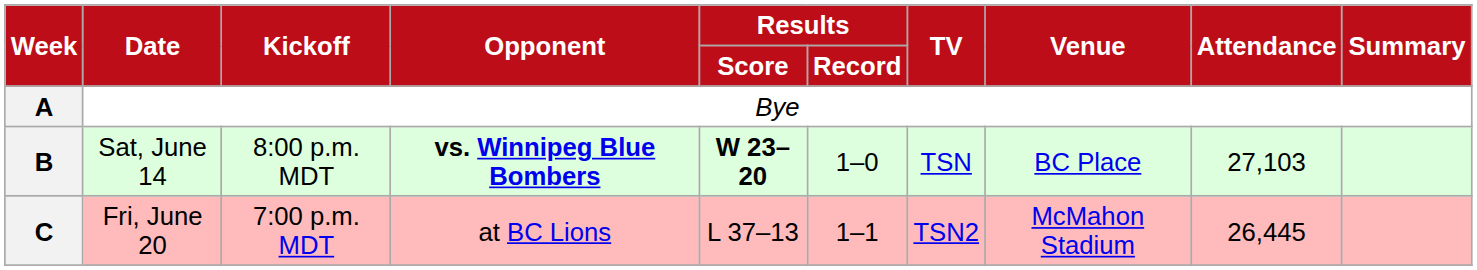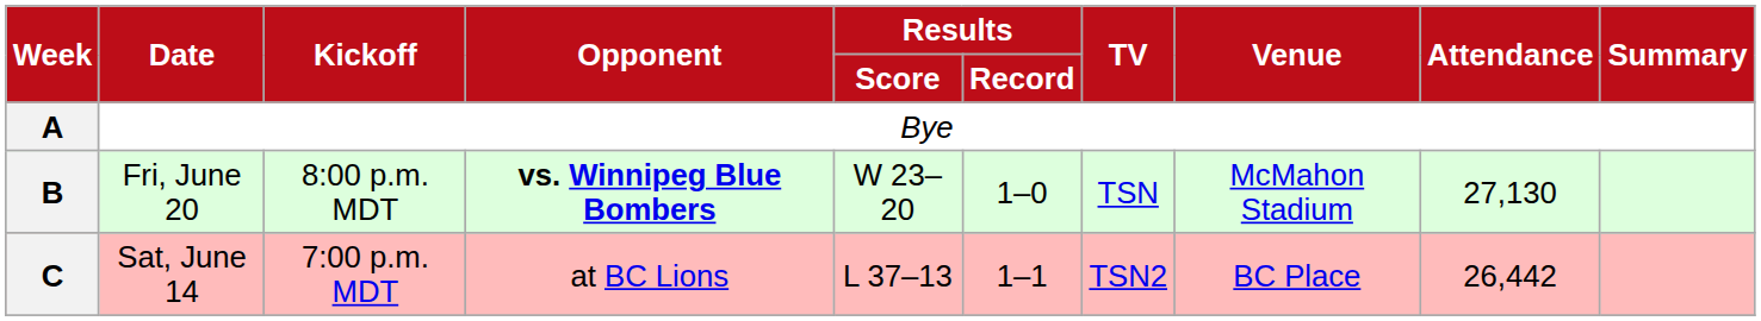 <table class="wikitable" style="font-size: 95%;">
 <tr>
 <th style="background:#BD0D18;color:#FFFFFF;" rowspan=2>Week</th>
 <th style="background:#BD0D18;color:#FFFFFF;" rowspan=2>Date</th>
 <th style="background:#BD0D18;color:#FFFFFF;" rowspan=2>Kickoff</th>
 <th style="background:#BD0D18;color:#FFFFFF;" rowspan=2>Opponent</th>
 <th style="background:#BD0D18;color:#FFFFFF;" colspan=2>Results</th>
 <th style="background:#BD0D18;color:#FFFFFF;" rowspan=2>TV</th>
 <th style="background:#BD0D18;color:#FFFFFF;" rowspan=2>Venue</th>
 <th style="background:#BD0D18;color:#FFFFFF;" rowspan=2>Attendance</th>
 <th style="background:#BD0D18;color:#FFFFFF;" rowspan=2>Summary</th>
 </tr>
 <tr>
 <th style="background:#BD0D18;color:#FFFFFF;">Score</th>
 <th style="background:#BD0D18;color:#FFFFFF;">Record</th>
 </tr>
 <tr align="center" bgcolor="#ffffff">
 <th align="center"><strong>A</strong></th>
 <td colspan=9 align="center" valign="middle"><em>Bye</em></td>
 </tr>
 <tr align="center" bgcolor="#ddffdd">
 <th align="center"><strong>B</strong></th>
-<td align="center">Sat, June 14</td>
+<td align="center">Fri, June 20</td>
 <td align="center">8:00 p.m. MDT</td>
 <td align="center"><strong>vs. <a href='#'>Winnipeg Blue Bombers</a></strong></td>
-<td align="center"><strong>W 23–20</strong></td>
+<td align="center">W 23–20</td>
 <td align="center">1–0</td>
 <td align="center"><a href='#'>TSN</a></td>
-<td align="center"><a href='#'>BC Place</a></td>
-<td align="center">27,103</td>
+<td align="center"><a href='#'>McMahon Stadium</a></td>
+<td align="center">27,130</td>
 <td align="center"></td>
 </tr>
 <tr align="center" bgcolor="#ffbbbb">
 <th align="center"><strong>C</strong></th>
-<td align="center">Fri, June 20</td>
+<td align="center">Sat, June 14</td>
 <td align="center">7:00 p.m. <a href='#'>MDT</a></td>
 <td align="center">at <a href='#'>BC Lions</a></td>
 <td align="center">L 37–13</td>
 <td align="center">1–1</td>
 <td align="center"><a href='#'>TSN2</a></td>
-<td align="center"><a href='#'>McMahon Stadium</a></td>
-<td align="center">26,445</td>
+<td align="center"><a href='#'>BC Place</a></td>
+<td align="center">26,442</td>
 <td align="center"></td>
 </tr>
 </table>
